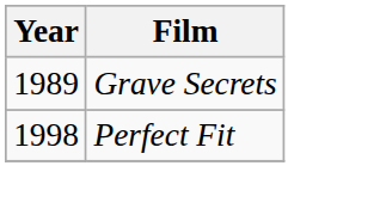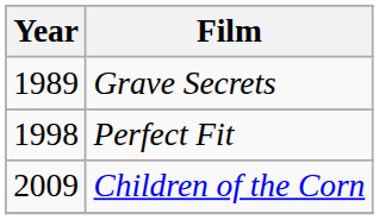 <table class="wikitable sortable">
 <tr>
 <th>Year</th>
 <th>Film</th>
 </tr>
 <tr>
 <td>1989</td>
 <td><em>Grave Secrets</em></td>
 </tr>
 <tr>
 <td>1998</td>
 <td><em>Perfect Fit</em></td>
 </tr>
 <tr>
+<td>2009</td>
+<td><em><a href='#'>Children of the Corn</a></em></td>
+</tr>
+<tr>
 </tr>
 </table>
